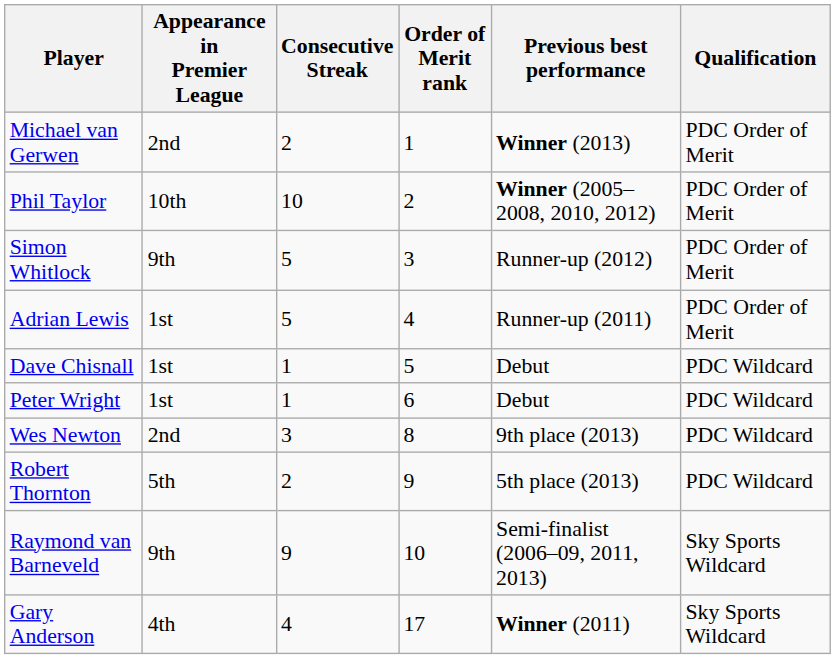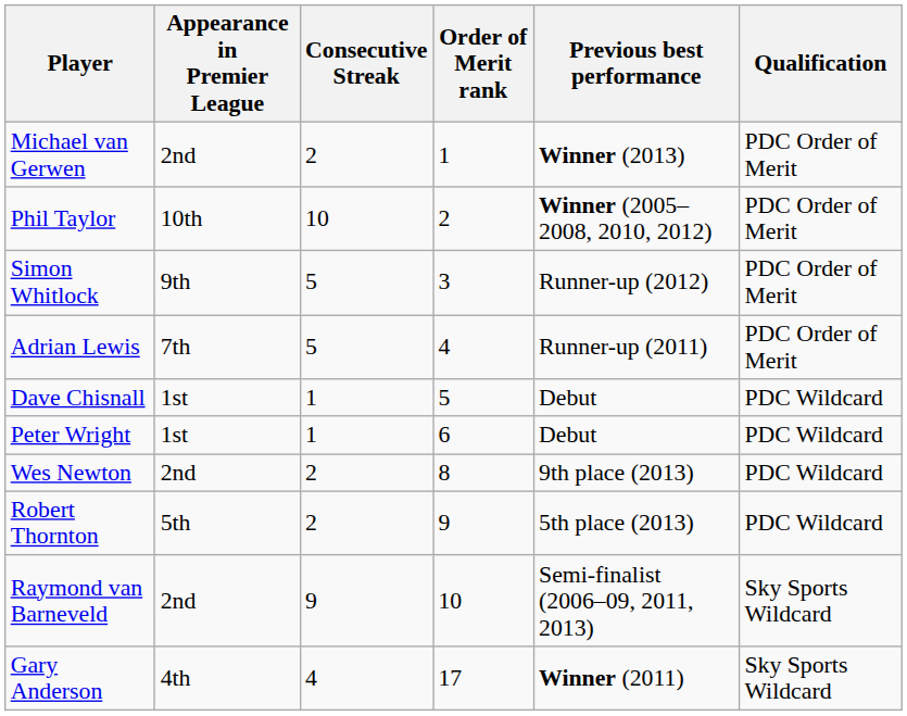 <table class="wikitable sortable" style="text-align: left;">
 <tr>
 <th>Player</th>
 <th>Appearance in<br>Premier League</th>
 <th>Consecutive<br>Streak</th>
 <th>Order of Merit<br> rank</th>
 <th>Previous best performance</th>
 <th>Qualification</th>
 </tr>
 <tr>
 <td> <a href='#'>Michael van Gerwen</a></td>
 <td>2nd</td>
 <td>2</td>
 <td>1</td>
 <td><strong>Winner</strong> (2013)</td>
 <td>PDC Order of Merit</td>
 </tr>
 <tr>
 <td> <a href='#'>Phil Taylor</a></td>
 <td>10th</td>
 <td>10</td>
 <td>2</td>
 <td><strong>Winner</strong> (2005–2008, 2010, 2012)</td>
 <td>PDC Order of Merit</td>
 </tr>
 <tr>
 <td> <a href='#'>Simon Whitlock</a></td>
 <td>9th</td>
 <td>5</td>
 <td>3</td>
 <td>Runner-up (2012)</td>
 <td>PDC Order of Merit</td>
 </tr>
 <tr>
 <td> <a href='#'>Adrian Lewis</a></td>
-<td>1st</td>
+<td>7th</td>
 <td>5</td>
 <td>4</td>
 <td>Runner-up (2011)</td>
 <td>PDC Order of Merit</td>
 </tr>
 <tr>
 <td> <a href='#'>Dave Chisnall</a></td>
 <td>1st</td>
 <td>1</td>
 <td>5</td>
 <td>Debut</td>
 <td>PDC Wildcard</td>
 </tr>
 <tr>
 <td> <a href='#'>Peter Wright</a></td>
 <td>1st</td>
 <td>1</td>
 <td>6</td>
 <td>Debut</td>
 <td>PDC Wildcard</td>
 </tr>
 <tr>
 <td> <a href='#'>Wes Newton</a></td>
 <td>2nd</td>
-<td>3</td>
+<td>2</td>
 <td>8</td>
 <td>9th place (2013)</td>
 <td>PDC Wildcard</td>
 </tr>
 <tr>
 <td> <a href='#'>Robert Thornton</a></td>
 <td>5th</td>
 <td>2</td>
 <td>9</td>
 <td>5th place (2013)</td>
 <td>PDC Wildcard</td>
 </tr>
 <tr>
 <td> <a href='#'>Raymond van Barneveld</a></td>
-<td>9th</td>
+<td>2nd</td>
 <td>9</td>
 <td>10</td>
 <td>Semi-finalist (2006–09, 2011, 2013)</td>
 <td>Sky Sports Wildcard</td>
 </tr>
 <tr>
 <td> <a href='#'>Gary Anderson</a></td>
 <td>4th</td>
 <td>4</td>
 <td>17</td>
 <td><strong>Winner</strong> (2011)</td>
 <td>Sky Sports Wildcard</td>
 </tr>
 </table>
